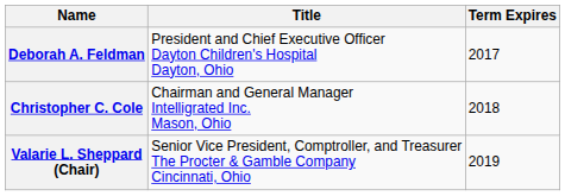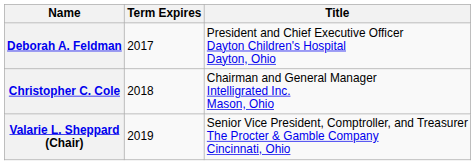 <table class="wikitable sortable">
 <tr>
 <th>Name</th>
+<th>Term Expires</th>
 <th>Title</th>
-<th>Term Expires</th>
 </tr>
 <tr>
 <th><a href='#'>Deborah A. Feldman</a></th>
+<td>2017</td>
 <td>President and Chief Executive Officer<br><a href='#'>Dayton Children's Hospital</a><br><a href='#'>Dayton, Ohio</a></td>
-<td>2017</td>
 </tr>
 <tr>
 <th><a href='#'>Christopher C. Cole</a></th>
+<td>2018</td>
 <td>Chairman and General Manager<br><a href='#'>Intelligrated Inc.</a><br><a href='#'>Mason, Ohio</a></td>
-<td>2018</td>
 </tr>
 <tr>
 <th><a href='#'>Valarie L. Sheppard</a><br>(Chair)</th>
+<td>2019</td>
 <td>Senior Vice President, Comptroller, and Treasurer<br><a href='#'>The Procter & Gamble Company</a><br><a href='#'>Cincinnati, Ohio</a></td>
-<td>2019</td>
 </tr>
 </table>
